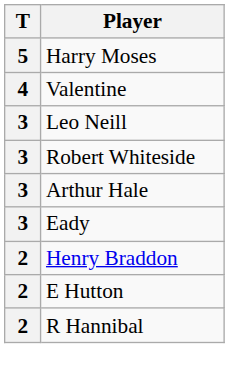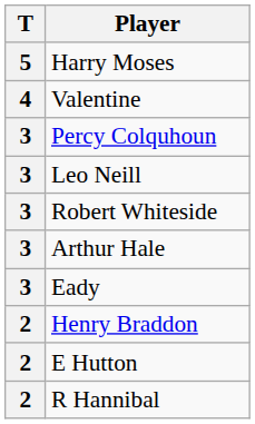 <table class="wikitable" style="text-align:center;">
 <tr>
 <th width="20">T</th>
 <th width="130">Player</th>
 </tr>
 <tr>
 <th>5</th>
 <td style="text-align:left;"> Harry Moses</td>
 </tr>
 <tr>
 <th>4</th>
 <td style="text-align:left;"> Valentine</td>
+</tr>
+<tr>
+<th>3</th>
+<td style="text-align:left;"> <a href='#'>Percy Colquhoun</a></td>
 </tr>
 <tr>
 <th>3</th>
 <td style="text-align:left;"> Leo Neill</td>
 </tr>
 <tr>
 <th>3</th>
 <td style="text-align:left;"> Robert Whiteside</td>
 </tr>
 <tr>
 <th>3</th>
 <td style="text-align:left;"> Arthur Hale</td>
 </tr>
 <tr>
 <th>3</th>
 <td style="text-align:left;"> Eady</td>
 </tr>
 <tr>
 <th>2</th>
 <td style="text-align:left;"> <a href='#'>Henry Braddon</a></td>
 </tr>
 <tr>
 <th>2</th>
 <td style="text-align:left;"> E Hutton</td>
 </tr>
 <tr>
 <th>2</th>
 <td style="text-align:left;"> R Hannibal</td>
 </tr>
 </table>
